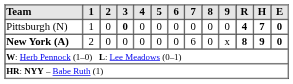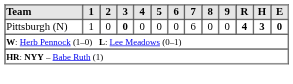 <table border=1 cellspacing=0 width=425 style="margin-left:3em;">
 <tr style="text-align:center; background-color:#e6e6e6;">
 <th align=left width=125>Team</th>
 <th width=25>1</th>
 <th width=25>2</th>
 <th width=25>3</th>
 <th width=25>4</th>
 <th width=25>5</th>
 <th width=25>6</th>
 <th width=25>7</th>
 <th width=25>8</th>
 <th width=25>9</th>
 <th width=25>R</th>
 <th width=25>H</th>
 <th width=25>E</th>
 </tr>
 <tr style="text-align:center;">
 <td align=left>Pittsburgh (N)</td>
 <td>1</td>
 <td>0</td>
 <td><strong>0</strong></td>
 <td>0</td>
 <td>0</td>
 <td>0</td>
-<td>0</td>
+<td>6</td>
 <td>0</td>
 <td>0</td>
 <td><strong>4</strong></td>
-<td><strong>7</strong></td>
-<td><strong>0</strong></td>
-</tr>
-<tr style="text-align:center;">
-<td align=left><strong>New York (A)</strong></td>
-<td>2</td>
-<td>0</td>
-<td>0</td>
-<td>0</td>
-<td>0</td>
-<td>0</td>
-<td>6</td>
-<td>0</td>
-<td>x</td>
-<td><strong>8</strong></td>
-<td><strong>9</strong></td>
+<td><strong>3</strong></td>
 <td><strong>0</strong></td>
 </tr>
 <tr style="text-align:left;">
 <td colspan=13><small><strong>W</strong>: <a href='#'>Herb Pennock</a> (1–0)   <strong>L</strong>: <a href='#'>Lee Meadows</a> (0–1)</small></td>
 </tr>
 <tr style="text-align:left;">
 <td colspan=13><small><strong>HR</strong>: <strong>NYY</strong> – <a href='#'>Babe Ruth</a> (1)</small></td>
 </tr>
 </table>
